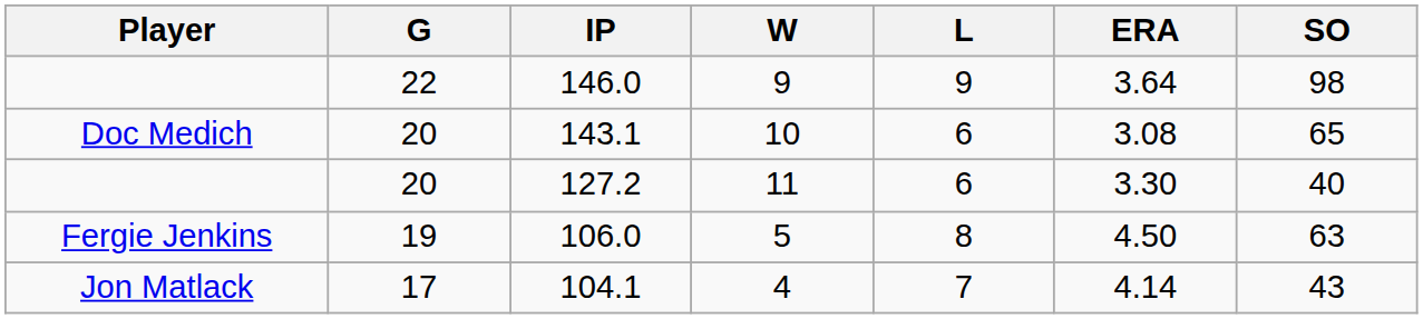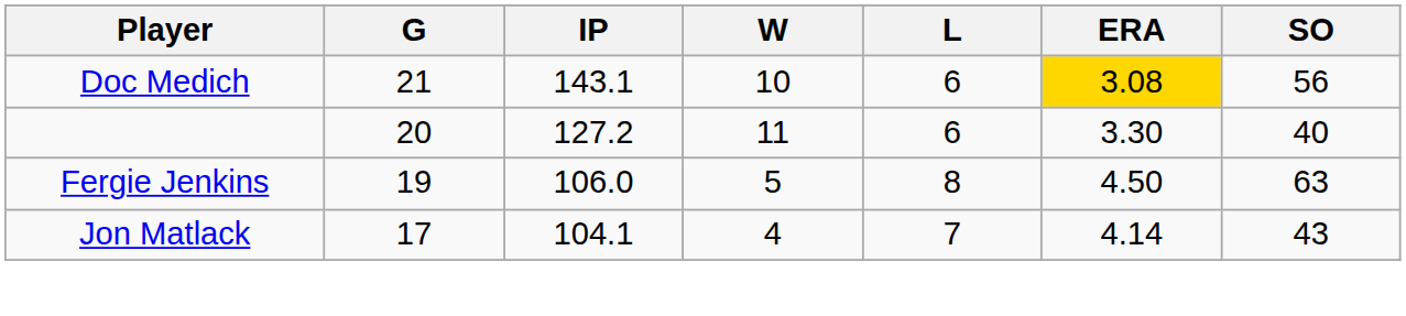 <table class="wikitable sortable">
 <tr>
 <th bgcolor="#DDDDFF" width="16%">Player</th>
 <th bgcolor="#DDDDFF" width="9%">G</th>
 <th bgcolor="#DDDDFF" width="9%">IP</th>
 <th bgcolor="#DDDDFF" width="9%">W</th>
 <th bgcolor="#DDDDFF" width="9%">L</th>
 <th bgcolor="#DDDDFF" width="9%">ERA</th>
 <th bgcolor="#DDDDFF" width="9%">SO</th>
 </tr>
 <tr align="center">
-<td></td>
-<td>22</td>
-<td>146.0</td>
-<td>9</td>
-<td>9</td>
-<td>3.64</td>
-<td>98</td>
-</tr>
-<tr align="center">
 <td><a href='#'>Doc Medich</a></td>
-<td>20</td>
+<td>21</td>
 <td>143.1</td>
 <td>10</td>
 <td>6</td>
-<td>3.08</td>
-<td>65</td>
+<td style="background: gold;">3.08</td>
+<td>56</td>
 </tr>
 <tr align=center>
 <td></td>
 <td>20</td>
 <td>127.2</td>
 <td>11</td>
 <td>6</td>
 <td>3.30</td>
 <td>40</td>
 </tr>
 <tr align="center">
 <td><a href='#'>Fergie Jenkins</a></td>
 <td>19</td>
 <td>106.0</td>
 <td>5</td>
 <td>8</td>
 <td>4.50</td>
 <td>63</td>
 </tr>
 <tr align=center>
 <td><a href='#'>Jon Matlack</a></td>
 <td>17</td>
 <td>104.1</td>
 <td>4</td>
 <td>7</td>
 <td>4.14</td>
 <td>43</td>
 </tr>
 </table>
